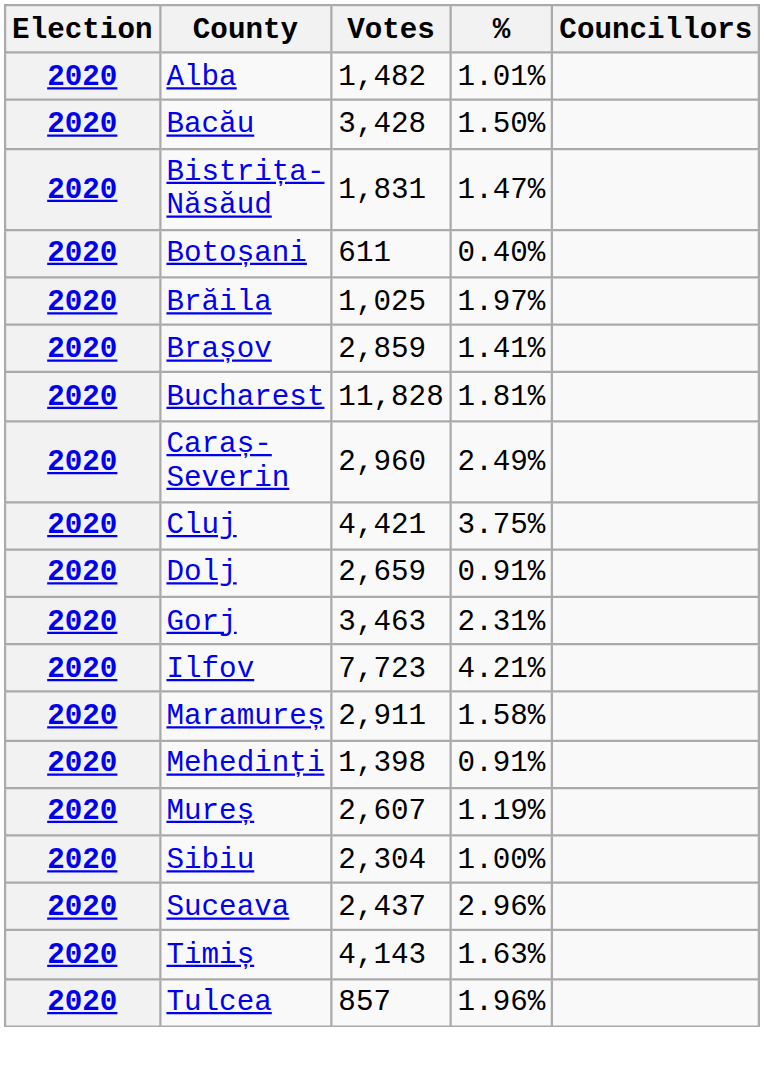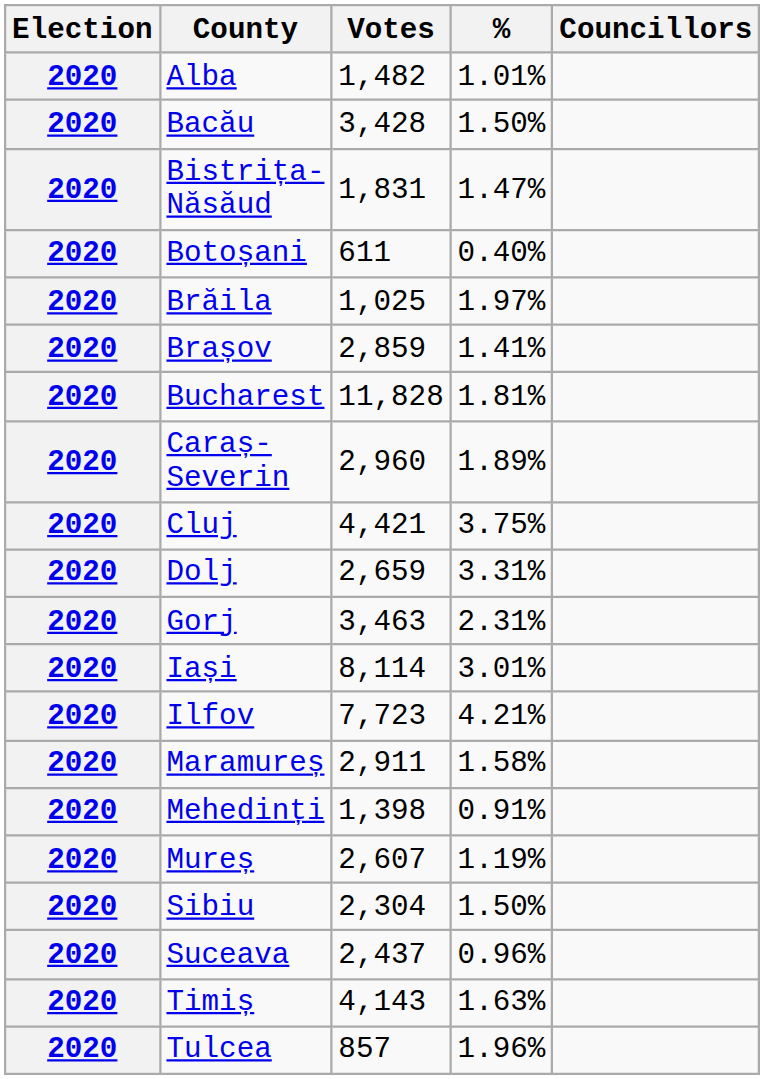 <table class="wikitable sortable">
 <tr>
 <th class="unsortable" style="width:30px;">Election</th>
 <th class="unsortable" style="width:30px;">County</th>
 <th class="unsortable" style="width:30px;">Votes</th>
 <th class="unsortable" style="width:30px;">%</th>
 <th class="unsortable" style="width:10px;">Councillors</th>
 </tr>
 <tr>
 <th><a href='#'>2020</a></th>
 <td><a href='#'>Alba</a></td>
 <td>1,482</td>
 <td>1.01%</td>
 <td></td>
 </tr>
 <tr>
 <th><a href='#'>2020</a></th>
 <td><a href='#'>Bacău</a></td>
 <td>3,428</td>
 <td>1.50%</td>
 <td></td>
 </tr>
 <tr>
 <th><a href='#'>2020</a></th>
 <td><a href='#'>Bistrița-Năsăud</a></td>
 <td>1,831</td>
 <td>1.47%</td>
 <td></td>
 </tr>
 <tr>
 <th><a href='#'>2020</a></th>
 <td><a href='#'>Botoșani</a></td>
 <td>611</td>
 <td>0.40%</td>
 <td></td>
 </tr>
 <tr>
 <th><a href='#'>2020</a></th>
 <td><a href='#'>Brăila</a></td>
 <td>1,025</td>
 <td>1.97%</td>
 <td></td>
 </tr>
 <tr>
 <th><a href='#'>2020</a></th>
 <td><a href='#'>Brașov</a></td>
 <td>2,859</td>
 <td>1.41%</td>
 <td></td>
 </tr>
 <tr>
 <th><a href='#'>2020</a></th>
 <td><a href='#'>Bucharest</a></td>
 <td>11,828</td>
 <td>1.81%</td>
 <td></td>
 </tr>
 <tr>
 <th><a href='#'>2020</a></th>
 <td><a href='#'>Caraș-Severin</a></td>
 <td>2,960</td>
-<td>2.49%</td>
+<td>1.89%</td>
 <td></td>
 </tr>
 <tr>
 <th><a href='#'>2020</a></th>
 <td><a href='#'>Cluj</a></td>
 <td>4,421</td>
 <td>3.75%</td>
 <td></td>
 </tr>
 <tr>
 <th><a href='#'>2020</a></th>
 <td><a href='#'>Dolj</a></td>
 <td>2,659</td>
-<td>0.91%</td>
+<td>3.31%</td>
 <td></td>
 </tr>
 <tr>
 <th><a href='#'>2020</a></th>
 <td><a href='#'>Gorj</a></td>
 <td>3,463</td>
 <td>2.31%</td>
+<td></td>
+</tr>
+<tr>
+<th><a href='#'>2020</a></th>
+<td><a href='#'>Iași</a></td>
+<td>8,114</td>
+<td>3.01%</td>
 <td></td>
 </tr>
 <tr>
 <th><a href='#'>2020</a></th>
 <td><a href='#'>Ilfov</a></td>
 <td>7,723</td>
 <td>4.21%</td>
 <td></td>
 </tr>
 <tr>
 <th><a href='#'>2020</a></th>
 <td><a href='#'>Maramureș</a></td>
 <td>2,911</td>
 <td>1.58%</td>
 <td></td>
 </tr>
 <tr>
 <th><a href='#'>2020</a></th>
 <td><a href='#'>Mehedinți</a></td>
 <td>1,398</td>
 <td>0.91%</td>
 <td></td>
 </tr>
 <tr>
 <th><a href='#'>2020</a></th>
 <td><a href='#'>Mureș</a></td>
 <td>2,607</td>
 <td>1.19%</td>
 <td></td>
 </tr>
 <tr>
 <th><a href='#'>2020</a></th>
 <td><a href='#'>Sibiu</a></td>
 <td>2,304</td>
-<td>1.00%</td>
+<td>1.50%</td>
 <td></td>
 </tr>
 <tr>
 <th><a href='#'>2020</a></th>
 <td><a href='#'>Suceava</a></td>
 <td>2,437</td>
-<td>2.96%</td>
+<td>0.96%</td>
 <td></td>
 </tr>
 <tr>
 <th><a href='#'>2020</a></th>
 <td><a href='#'>Timiș</a></td>
 <td>4,143</td>
 <td>1.63%</td>
 <td></td>
 </tr>
 <tr>
 <th><a href='#'>2020</a></th>
 <td><a href='#'>Tulcea</a></td>
 <td>857</td>
 <td>1.96%</td>
 <td></td>
 </tr>
 </table>
